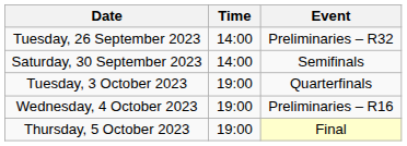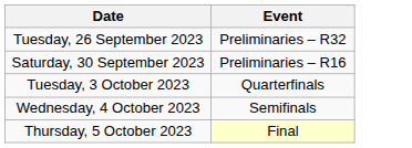 <table class="wikitable" style="text-align:center;">
 <tr>
 <th width=220>Date</th>
-<th width=50>Time</th>
 <th width=150>Event</th>
 </tr>
 <tr>
 <td>Tuesday, 26 September 2023</td>
-<td>14:00</td>
 <td>Preliminaries – R32</td>
 </tr>
 <tr>
 <td>Saturday, 30 September 2023</td>
-<td>14:00</td>
-<td>Semifinals</td>
+<td>Preliminaries – R16</td>
 </tr>
 <tr>
 <td>Tuesday, 3 October 2023</td>
-<td>19:00</td>
 <td>Quarterfinals</td>
 </tr>
 <tr>
 <td>Wednesday, 4 October 2023</td>
-<td>19:00</td>
-<td>Preliminaries – R16</td>
+<td>Semifinals</td>
 </tr>
 <tr>
 <td>Thursday, 5 October 2023</td>
-<td>19:00</td>
 <td bgcolor=ffffcc>Final</td>
 </tr>
 </table>
